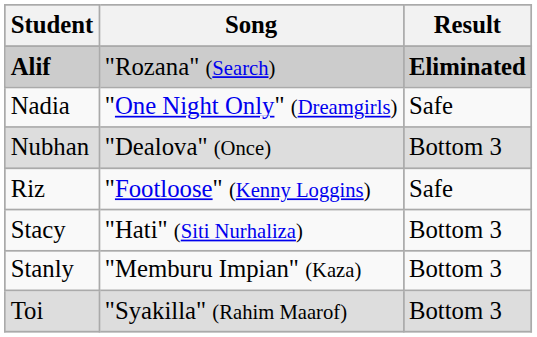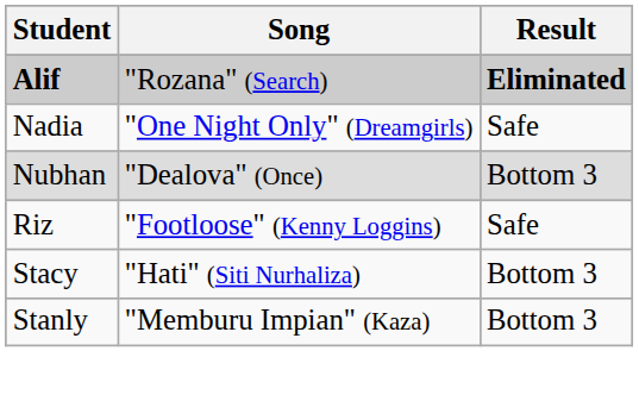 <table class="wikitable" style="font-size:90%;">
 <tr>
 <th>Student</th>
 <th>Song</th>
 <th>Result</th>
 </tr>
 <tr bgcolor="#CCCCCC">
 <td><strong>Alif</strong></td>
 <td>"Rozana" <small>(<a href='#'>Search</a>)</small></td>
 <td><strong>Eliminated</strong></td>
 </tr>
 <tr>
 <td>Nadia</td>
 <td>"<a href='#'>One Night Only</a>" <small>(<a href='#'>Dreamgirls</a>)</small></td>
 <td>Safe</td>
 </tr>
 <tr bgcolor="#DDDDDD">
 <td>Nubhan</td>
 <td>"Dealova" <small>(Once) </small></td>
 <td>Bottom 3</td>
 </tr>
 <tr>
 <td>Riz</td>
 <td>"<a href='#'>Footloose</a>" <small>(<a href='#'>Kenny Loggins</a>)</small></td>
 <td>Safe</td>
 </tr>
 <tr>
 <td>Stacy</td>
 <td>"Hati" <small>(<a href='#'>Siti Nurhaliza</a>)</small></td>
 <td>Bottom 3</td>
 </tr>
 <tr>
 <td>Stanly</td>
 <td>"Memburu Impian" <small>(Kaza)</small></td>
 <td>Bottom 3</td>
 </tr>
-<tr bgcolor="#DDDDDD">
-<td>Toi</td>
-<td>"Syakilla" <small>(Rahim Maarof)</small></td>
-<td>Bottom 3</td>
-</tr>
 </table>
